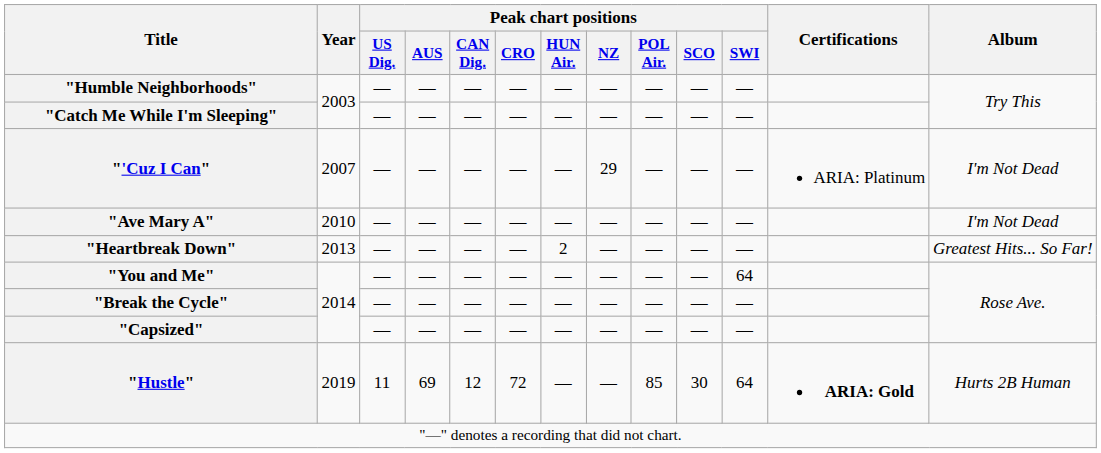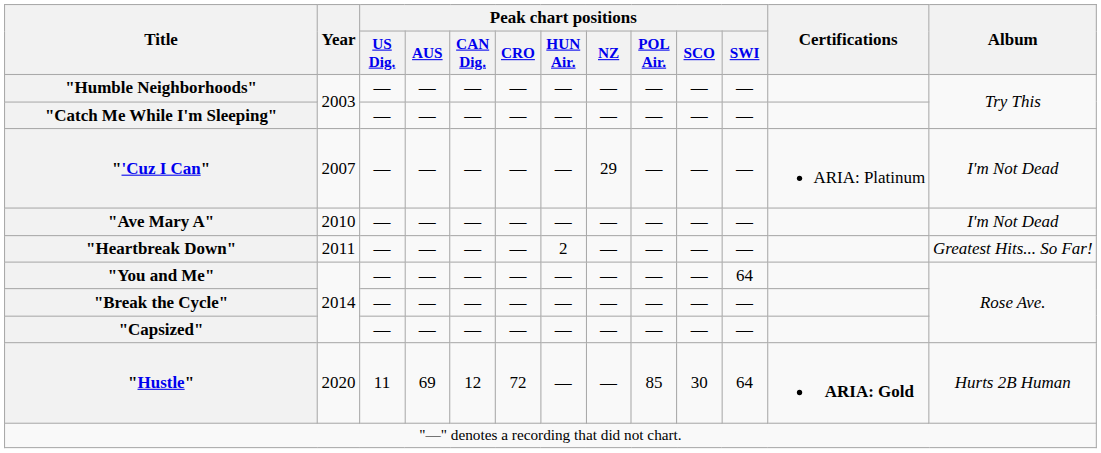 <table class="wikitable plainrowheaders" style="text-align:center;">
 <tr>
 <th scope="col" rowspan="2" style="width:18em;">Title</th>
 <th scope="col" rowspan="2">Year</th>
 <th scope="col" colspan="9">Peak chart positions</th>
 <th scope="col" rowspan="2">Certifications</th>
 <th scope="col" rowspan="2">Album</th>
 </tr>
 <tr>
 <th scope="col" style="width:2.5em; font-size:90%;"><a href='#'>US<br>Dig.</a><br></th>
 <th scope="col" style="width:2.5em; font-size:90%;"><a href='#'>AUS</a><br></th>
 <th scope="col" style="width:2.5em; font-size:90%;"><a href='#'>CAN<br>Dig.</a><br></th>
 <th scope="col" style="width:2.5em; font-size:90%;"><a href='#'>CRO</a><br></th>
 <th scope="col" style="width:2.5em; font-size:90%;"><a href='#'>HUN Air.</a><br></th>
 <th scope="col" style="width:2.5em; font-size:90%;"><a href='#'>NZ</a><br></th>
 <th scope="col" style="width:2.5em; font-size:90%;"><a href='#'>POL<br>Air.</a><br></th>
 <th scope="col" style="width:2.5em; font-size:90%;"><a href='#'>SCO</a><br></th>
 <th scope="col" style="width:2.5em; font-size:90%;"><a href='#'>SWI</a><br></th>
 </tr>
 <tr>
 <th scope="row">"Humble Neighborhoods"</th>
 <td rowspan="2">2003</td>
 <td>—</td>
 <td>—</td>
 <td>—</td>
 <td>—</td>
 <td>—</td>
 <td>—</td>
 <td>—</td>
 <td>—</td>
 <td>—</td>
 <td></td>
 <td rowspan="2"><em>Try This</em></td>
 </tr>
 <tr>
 <th scope="row">"Catch Me While I'm Sleeping"</th>
 <td>—</td>
 <td>—</td>
 <td>—</td>
 <td>—</td>
 <td>—</td>
 <td>—</td>
 <td>—</td>
 <td>—</td>
 <td>—</td>
 <td></td>
 </tr>
 <tr>
 <th scope="row">"<a href='#'>'Cuz I Can</a>"</th>
 <td>2007</td>
 <td>—</td>
 <td>—</td>
 <td>—</td>
 <td>—</td>
 <td>—</td>
 <td>29</td>
 <td>—</td>
 <td>—</td>
 <td>—</td>
 <td><br><ul><li>ARIA: Platinum</li></ul></td>
 <td><em>I'm Not Dead</em></td>
 </tr>
 <tr>
 <th scope="row">"Ave Mary A"</th>
 <td>2010</td>
 <td>—</td>
 <td>—</td>
 <td>—</td>
 <td>—</td>
 <td>—</td>
 <td>—</td>
 <td>—</td>
 <td>—</td>
 <td>—</td>
 <td></td>
 <td><em>I'm Not Dead</em></td>
 </tr>
 <tr>
 <th scope="row">"Heartbreak Down"</th>
-<td>2013</td>
+<td>2011</td>
 <td>—</td>
 <td>—</td>
 <td>—</td>
 <td>—</td>
 <td>2</td>
 <td>—</td>
 <td>—</td>
 <td>—</td>
 <td>—</td>
 <td></td>
 <td><em>Greatest Hits... So Far!</em></td>
 </tr>
 <tr>
 <th scope="row">"You and Me"</th>
 <td rowspan="3">2014</td>
 <td>—</td>
 <td>—</td>
 <td>—</td>
 <td>—</td>
 <td>—</td>
 <td>—</td>
 <td>—</td>
 <td>—</td>
 <td>64</td>
 <td></td>
 <td rowspan="3"><em>Rose Ave.</em></td>
 </tr>
 <tr>
 <th scope="row">"Break the Cycle"</th>
 <td>—</td>
 <td>—</td>
 <td>—</td>
 <td>—</td>
 <td>—</td>
 <td>—</td>
 <td>—</td>
 <td>—</td>
 <td>—</td>
 <td></td>
 </tr>
 <tr>
 <th scope="row">"Capsized"</th>
 <td>—</td>
 <td>—</td>
 <td>—</td>
 <td>—</td>
 <td>—</td>
 <td>—</td>
 <td>—</td>
 <td>—</td>
 <td>—</td>
 <td></td>
 </tr>
 <tr>
 <th scope="row">"<a href='#'>Hustle</a>"</th>
-<td>2019</td>
+<td>2020</td>
 <td>11</td>
 <td>69</td>
 <td>12</td>
 <td>72</td>
 <td>—</td>
 <td>—</td>
 <td>85</td>
 <td>30</td>
 <td>64</td>
 <td><strong><br><ul><li>ARIA: Gold</li></ul></strong></td>
 <td><em>Hurts 2B Human</em></td>
 </tr>
 <tr>
 <td colspan="14" style="font-size:90%">"—" denotes a recording that did not chart.</td>
 </tr>
 </table>
